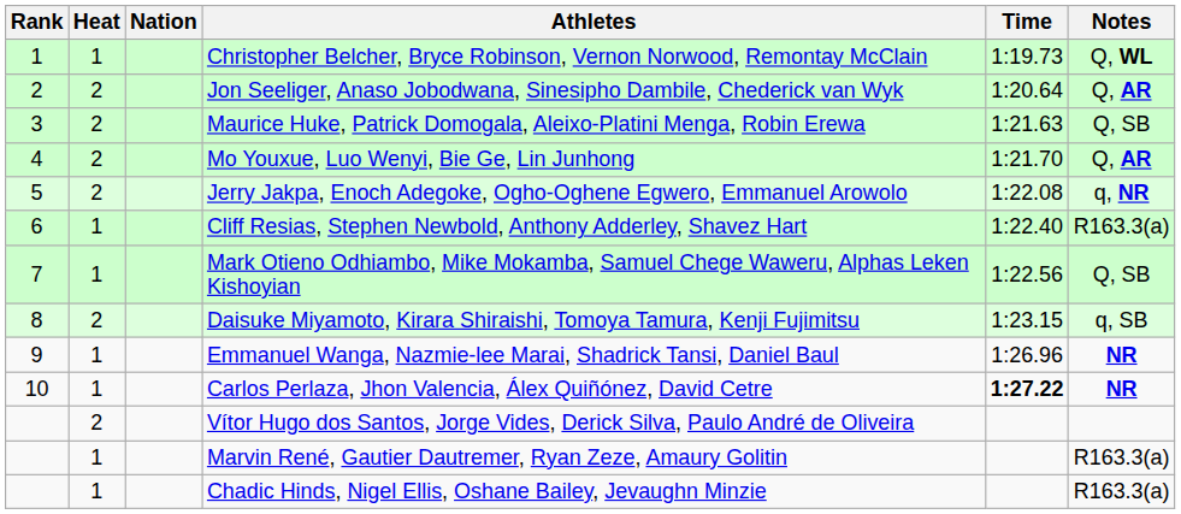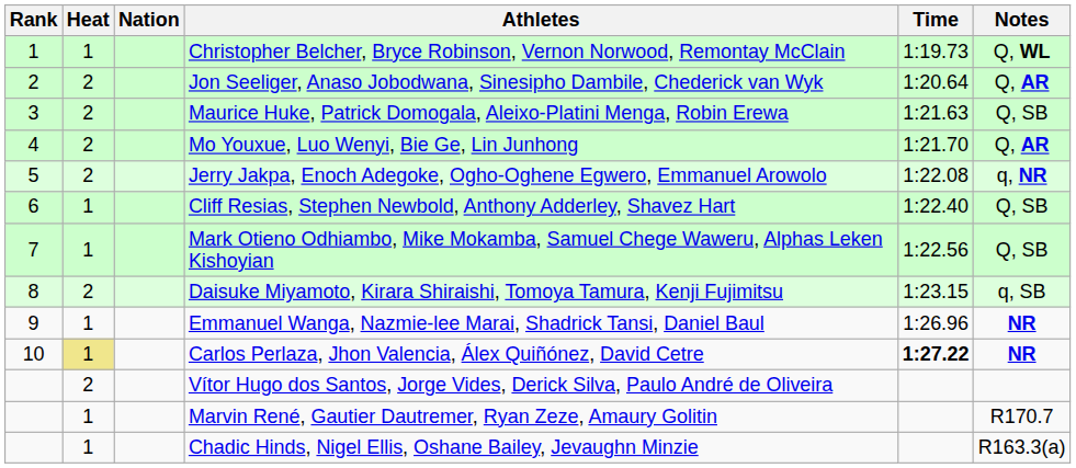 <table class="wikitable sortable" style="text-align:center">
 <tr>
 <th>Rank</th>
 <th>Heat</th>
 <th>Nation</th>
 <th>Athletes</th>
 <th>Time</th>
 <th>Notes</th>
 </tr>
 <tr bgcolor=ccffcc>
 <td>1</td>
 <td>1</td>
 <td align=left></td>
 <td align=left><a href='#'>Christopher Belcher</a>, <a href='#'>Bryce Robinson</a>, <a href='#'>Vernon Norwood</a>, <a href='#'>Remontay McClain</a></td>
 <td>1:19.73</td>
 <td>Q, <strong>WL</strong></td>
 </tr>
 <tr bgcolor=ccffcc>
 <td>2</td>
 <td>2</td>
 <td align=left></td>
 <td align=left><a href='#'>Jon Seeliger</a>, <a href='#'>Anaso Jobodwana</a>, <a href='#'>Sinesipho Dambile</a>, <a href='#'>Chederick van Wyk</a></td>
 <td>1:20.64</td>
 <td>Q, <strong><a href='#'>AR</a></strong></td>
 </tr>
 <tr bgcolor=ccffcc>
 <td>3</td>
 <td>2</td>
 <td align=left></td>
 <td align=left><a href='#'>Maurice Huke</a>, <a href='#'>Patrick Domogala</a>, <a href='#'>Aleixo-Platini Menga</a>, <a href='#'>Robin Erewa</a></td>
 <td>1:21.63</td>
 <td>Q, SB</td>
 </tr>
 <tr bgcolor=ccffcc>
 <td>4</td>
 <td>2</td>
 <td align=left></td>
 <td align=left><a href='#'>Mo Youxue</a>, <a href='#'>Luo Wenyi</a>, <a href='#'>Bie Ge</a>, <a href='#'>Lin Junhong</a></td>
 <td>1:21.70</td>
 <td>Q, <strong><a href='#'>AR</a></strong></td>
 </tr>
 <tr bgcolor=ddffdd>
 <td>5</td>
 <td>2</td>
 <td align=left></td>
 <td align=left><a href='#'>Jerry Jakpa</a>, <a href='#'>Enoch Adegoke</a>, <a href='#'>Ogho-Oghene Egwero</a>, <a href='#'>Emmanuel Arowolo</a></td>
 <td>1:22.08</td>
 <td>q, <strong><a href='#'>NR</a></strong></td>
 </tr>
 <tr bgcolor=ccffcc>
 <td>6</td>
 <td>1</td>
 <td align=left></td>
 <td align=left><a href='#'>Cliff Resias</a>, <a href='#'>Stephen Newbold</a>, <a href='#'>Anthony Adderley</a>, <a href='#'>Shavez Hart</a></td>
 <td>1:22.40</td>
-<td>R163.3(a)</td>
+<td>Q, SB</td>
 </tr>
 <tr bgcolor=ccffcc>
 <td>7</td>
 <td>1</td>
 <td align=left></td>
 <td align=left><a href='#'>Mark Otieno Odhiambo</a>, <a href='#'>Mike Mokamba</a>, <a href='#'>Samuel Chege Waweru</a>, <a href='#'>Alphas Leken Kishoyian</a></td>
 <td>1:22.56</td>
 <td>Q, SB</td>
 </tr>
 <tr bgcolor=ddffdd>
 <td>8</td>
 <td>2</td>
 <td align=left></td>
 <td align=left><a href='#'>Daisuke Miyamoto</a>, <a href='#'>Kirara Shiraishi</a>, <a href='#'>Tomoya Tamura</a>, <a href='#'>Kenji Fujimitsu</a></td>
 <td>1:23.15</td>
 <td>q, SB</td>
 </tr>
 <tr>
 <td>9</td>
 <td>1</td>
 <td align=left></td>
 <td align=left><a href='#'>Emmanuel Wanga</a>, <a href='#'>Nazmie-lee Marai</a>, <a href='#'>Shadrick Tansi</a>, <a href='#'>Daniel Baul</a></td>
 <td>1:26.96</td>
 <td><strong><a href='#'>NR</a></strong></td>
 </tr>
 <tr>
 <td>10</td>
-<td>1</td>
+<td style="background: khaki;">1</td>
 <td align=left></td>
 <td align=left><a href='#'>Carlos Perlaza</a>, <a href='#'>Jhon Valencia</a>, <a href='#'>Álex Quiñónez</a>, <a href='#'>David Cetre</a></td>
 <td><strong>1:27.22</strong></td>
 <td><strong><a href='#'>NR</a></strong></td>
 </tr>
 <tr>
 <td></td>
 <td>2</td>
 <td align=left></td>
 <td align=left><a href='#'>Vítor Hugo dos Santos</a>, <a href='#'>Jorge Vides</a>, <a href='#'>Derick Silva</a>, <a href='#'>Paulo André de Oliveira</a></td>
 <td></td>
 <td></td>
 </tr>
 <tr>
 <td></td>
 <td>1</td>
 <td align=left></td>
 <td align=left><a href='#'>Marvin René</a>, <a href='#'>Gautier Dautremer</a>, <a href='#'>Ryan Zeze</a>, <a href='#'>Amaury Golitin</a></td>
 <td></td>
-<td>R163.3(a)</td>
+<td>R170.7</td>
 </tr>
 <tr>
 <td></td>
 <td>1</td>
 <td align=left></td>
 <td align=left><a href='#'>Chadic Hinds</a>, <a href='#'>Nigel Ellis</a>, <a href='#'>Oshane Bailey</a>, <a href='#'>Jevaughn Minzie</a></td>
 <td></td>
 <td>R163.3(a)</td>
 </tr>
 </table>
